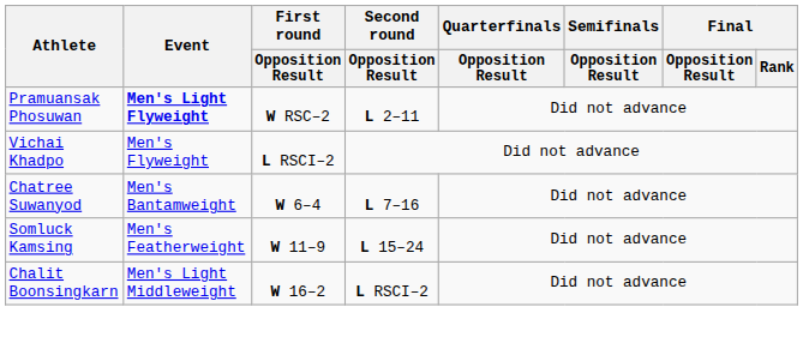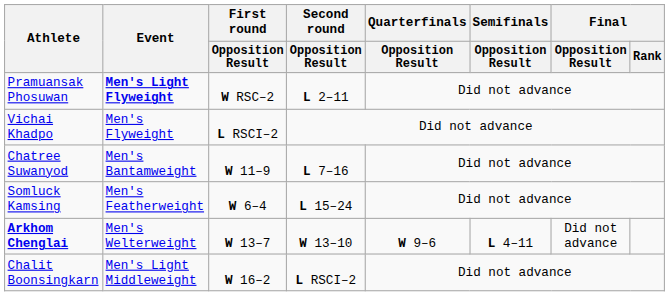 <table class="wikitable" style="font-size:90%">
 <tr>
 <th rowspan="2">Athlete</th>
 <th rowspan="2">Event</th>
 <th>First round</th>
 <th>Second round</th>
 <th>Quarterfinals</th>
 <th>Semifinals</th>
 <th colspan=2>Final</th>
 </tr>
 <tr style="font-size:95%">
 <th>Opposition<br>Result</th>
 <th>Opposition<br>Result</th>
 <th>Opposition<br>Result</th>
 <th>Opposition<br>Result</th>
 <th>Opposition<br>Result</th>
 <th>Rank</th>
 </tr>
 <tr align=center>
 <td align=left><a href='#'>Pramuansak Phosuwan</a></td>
 <td align=left><strong><a href='#'>Men's Light Flyweight</a></strong></td>
 <td><br><strong>W</strong> RSC–2</td>
 <td><br><strong>L</strong> 2–11</td>
 <td colspan=4>Did not advance</td>
 </tr>
 <tr align=center>
 <td align=left><a href='#'>Vichai Khadpo</a></td>
 <td align=left><a href='#'>Men's Flyweight</a></td>
 <td><br><strong>L</strong> RSCI–2</td>
 <td colspan=5>Did not advance</td>
 </tr>
 <tr align=center>
 <td align=left><a href='#'>Chatree Suwanyod</a></td>
 <td align=left><a href='#'>Men's Bantamweight</a></td>
-<td><br><strong>W</strong> 6–4</td>
+<td><br><strong>W</strong> 11–9</td>
 <td><br><strong>L</strong> 7–16</td>
 <td colspan=4>Did not advance</td>
 </tr>
 <tr align=center>
 <td align=left><a href='#'>Somluck Kamsing</a></td>
 <td align=left><a href='#'>Men's Featherweight</a></td>
-<td><br><strong>W</strong> 11–9</td>
+<td><br><strong>W</strong> 6–4</td>
 <td><br><strong>L</strong> 15–24</td>
 <td colspan=4>Did not advance</td>
+</tr>
+<tr align=center>
+<td align=left><strong><a href='#'>Arkhom Chenglai</a></strong></td>
+<td align=left><a href='#'>Men's Welterweight</a></td>
+<td><br><strong>W</strong> 13–7</td>
+<td><br><strong>W</strong> 13–10</td>
+<td><br><strong>W</strong> 9–6</td>
+<td><br><strong>L</strong> 4–11</td>
+<td>Did not advance</td>
+<td></td>
 </tr>
 <tr align=center>
 <td align=left><a href='#'>Chalit Boonsingkarn</a></td>
 <td align=left><a href='#'>Men's Light Middleweight</a></td>
 <td><br><strong>W</strong> 16–2</td>
 <td><br><strong>L</strong> RSCI–2</td>
 <td colspan=4>Did not advance</td>
 </tr>
 </table>
